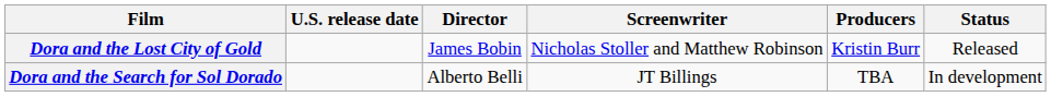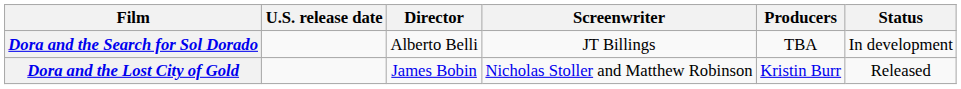 <table class="wikitable plainrowheaders" style="text-align: center;">
 <tr>
 <th scope="col">Film</th>
 <th scope="col">U.S. release date</th>
 <th scope="col">Director</th>
 <th scope="col">Screenwriter</th>
 <th scope="col">Producers</th>
 <th scope="col">Status</th>
 </tr>
 <tr>
+<th scope="row"><em><a href='#'>Dora and the Search for Sol Dorado</a></em></th>
+<td></td>
+<td>Alberto Belli</td>
+<td>JT Billings</td>
+<td>TBA</td>
+<td>In development</td>
+</tr>
+<tr>
 <th scope="row"><em><a href='#'>Dora and the Lost City of Gold</a></em></th>
 <td></td>
 <td><a href='#'>James Bobin</a></td>
 <td><a href='#'>Nicholas Stoller</a> and Matthew Robinson</td>
 <td><a href='#'>Kristin Burr</a></td>
 <td>Released</td>
 </tr>
-<tr>
-<th scope="row"><em><a href='#'>Dora and the Search for Sol Dorado</a></em></th>
-<td></td>
-<td>Alberto Belli</td>
-<td>JT Billings</td>
-<td>TBA</td>
-<td>In development</td>
-</tr>
 </table>
